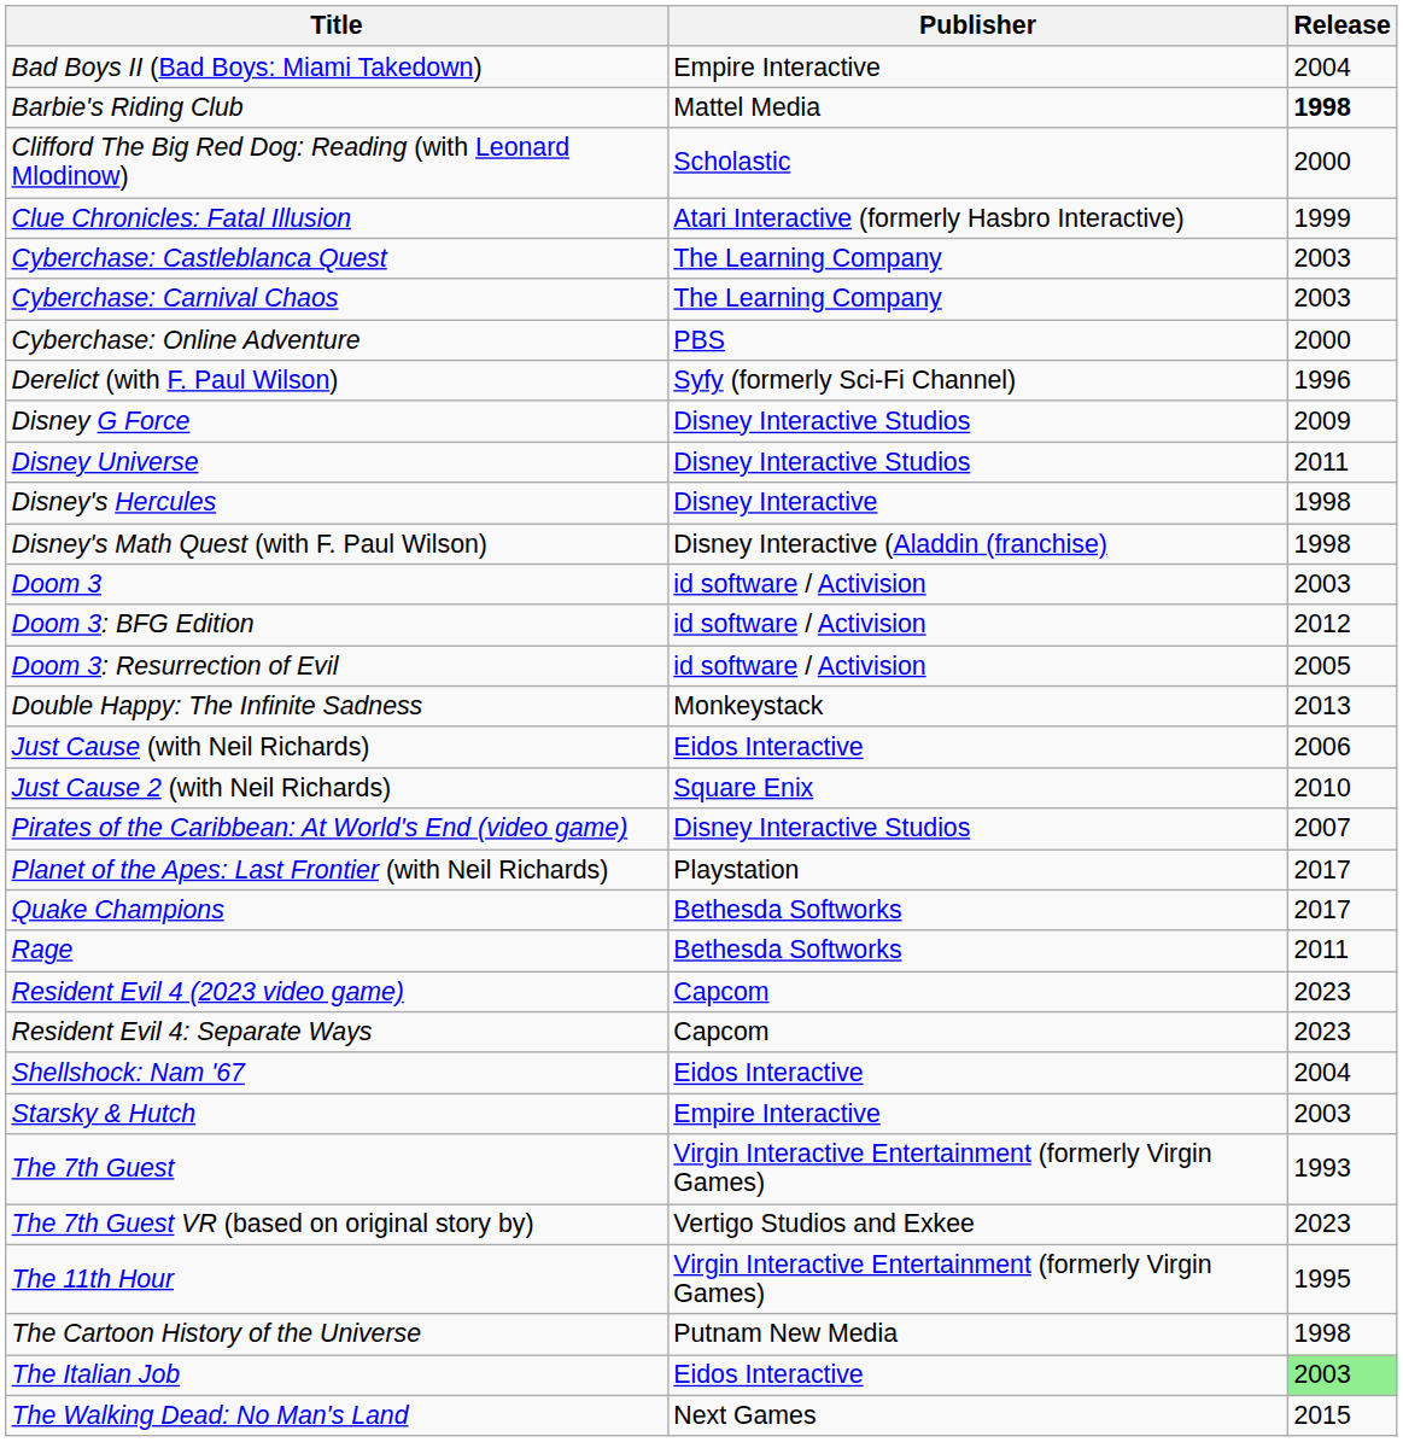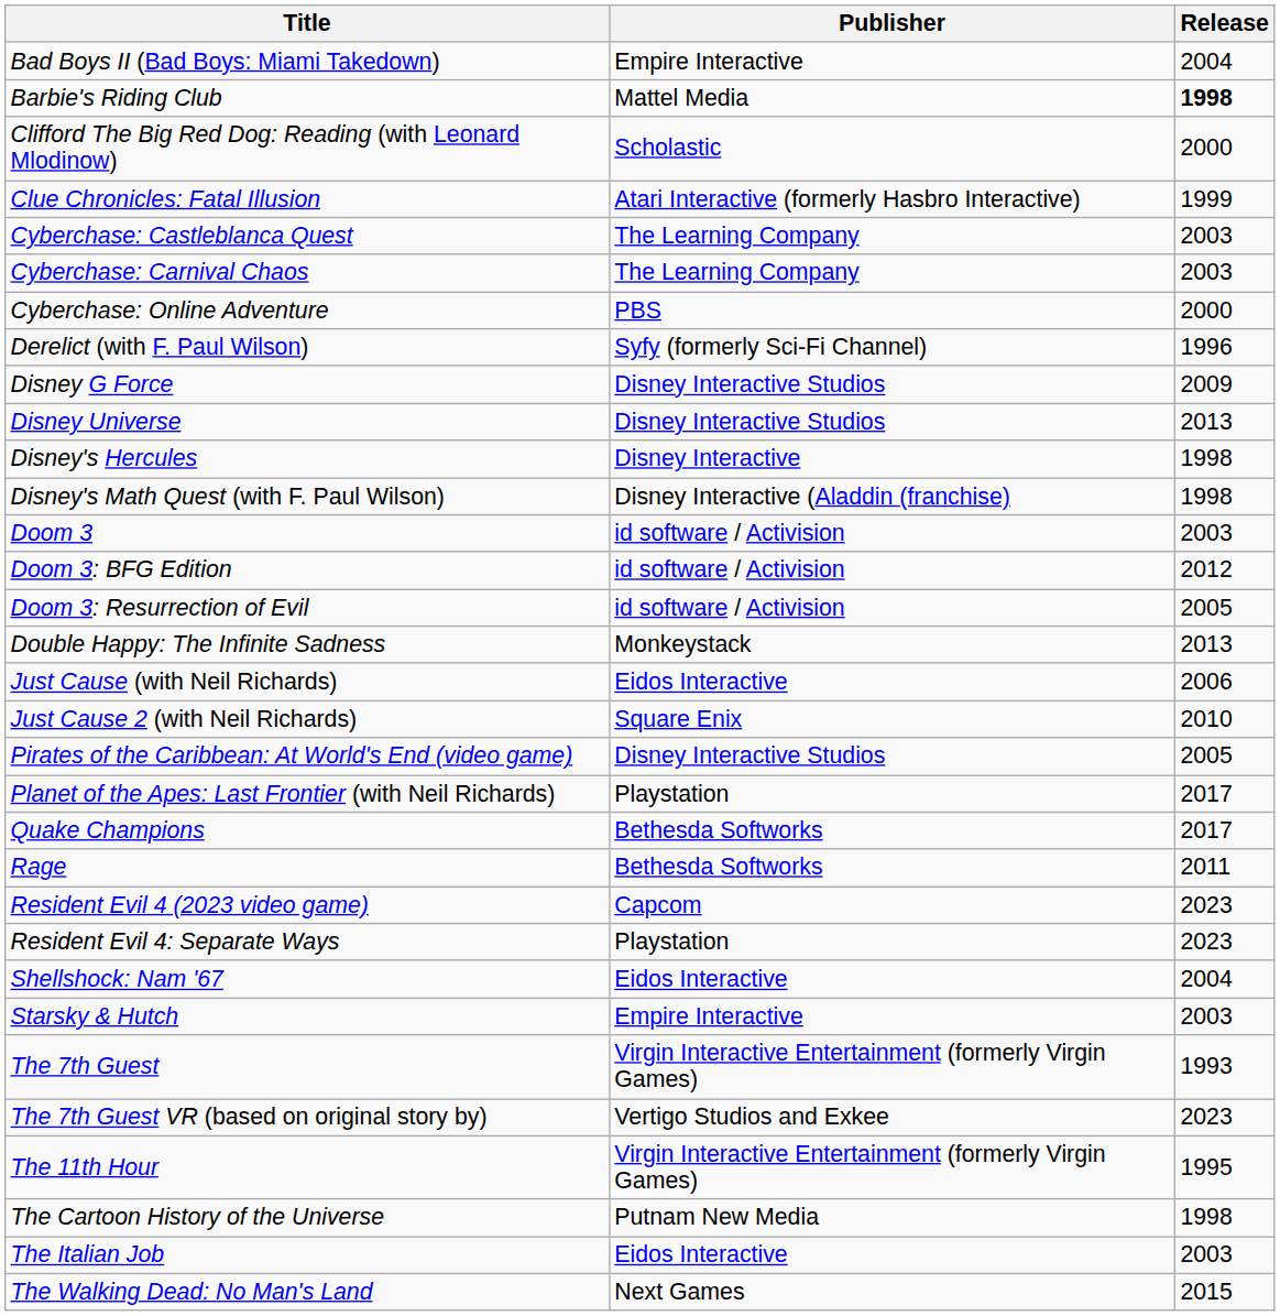 <table class="wikitable sortable">
 <tr>
 <th>Title</th>
 <th>Publisher</th>
 <th>Release</th>
 </tr>
 <tr>
 <td><em>Bad Boys II</em> (<a href='#'>Bad Boys: Miami Takedown</a>)</td>
 <td>Empire Interactive</td>
 <td>2004</td>
 </tr>
 <tr>
 <td><em>Barbie's Riding Club</em></td>
 <td>Mattel Media</td>
 <td><strong>1998</strong></td>
 </tr>
 <tr>
 <td><em> Clifford The Big Red Dog: Reading</em> (with <a href='#'>Leonard Mlodinow</a>)</td>
 <td><a href='#'>Scholastic</a></td>
 <td>2000</td>
 </tr>
 <tr>
 <td><em><a href='#'>Clue Chronicles: Fatal Illusion</a></em></td>
 <td><a href='#'>Atari Interactive</a> (formerly Hasbro Interactive)</td>
 <td>1999</td>
 </tr>
 <tr>
 <td><em><a href='#'>Cyberchase: Castleblanca Quest</a></em></td>
 <td><a href='#'>The Learning Company</a></td>
 <td>2003</td>
 </tr>
 <tr>
 <td><em><a href='#'>Cyberchase: Carnival Chaos</a></em></td>
 <td><a href='#'>The Learning Company</a></td>
 <td>2003</td>
 </tr>
 <tr>
 <td><em>Cyberchase: Online Adventure</em></td>
 <td><a href='#'>PBS</a></td>
 <td>2000</td>
 </tr>
 <tr>
 <td><em>Derelict</em> (with <a href='#'>F. Paul Wilson</a>)</td>
 <td><a href='#'>Syfy</a> (formerly Sci-Fi Channel)</td>
 <td>1996</td>
 </tr>
 <tr>
 <td><em>Disney <a href='#'>G Force</a></em></td>
 <td><a href='#'>Disney Interactive Studios</a></td>
 <td>2009</td>
 </tr>
 <tr>
 <td><em><a href='#'>Disney Universe</a></em></td>
 <td><a href='#'>Disney Interactive Studios</a></td>
-<td>2011</td>
+<td>2013</td>
 </tr>
 <tr>
 <td><em>Disney's <a href='#'>Hercules</a></em></td>
 <td><a href='#'>Disney Interactive</a></td>
 <td>1998</td>
 </tr>
 <tr>
 <td><em>Disney's Math Quest</em> (with F. Paul Wilson)</td>
 <td>Disney Interactive (<a href='#'>Aladdin (franchise)</a></td>
 <td>1998</td>
 </tr>
 <tr>
 <td><em><a href='#'>Doom 3</a></em></td>
 <td><a href='#'>id software</a> / <a href='#'>Activision</a></td>
 <td>2003</td>
 </tr>
 <tr>
 <td><em><a href='#'>Doom 3</a>: BFG Edition</em></td>
 <td><a href='#'>id software</a> / <a href='#'>Activision</a></td>
 <td>2012</td>
 </tr>
 <tr>
 <td><em><a href='#'>Doom 3</a>: Resurrection of Evil</em></td>
 <td><a href='#'>id software</a> / <a href='#'>Activision</a></td>
 <td>2005</td>
 </tr>
 <tr>
 <td><em>Double Happy: The Infinite Sadness</em></td>
 <td>Monkeystack</td>
 <td>2013</td>
 </tr>
 <tr>
 <td><em><a href='#'>Just Cause</a></em> (with Neil Richards)</td>
 <td><a href='#'>Eidos Interactive</a></td>
 <td>2006</td>
 </tr>
 <tr>
 <td><em><a href='#'>Just Cause 2</a></em> (with Neil Richards)</td>
 <td><a href='#'>Square Enix</a></td>
 <td>2010</td>
 </tr>
 <tr>
 <td><em><a href='#'>Pirates of the Caribbean: At World's End (video game)</a></em></td>
 <td><a href='#'>Disney Interactive Studios</a></td>
-<td>2007</td>
+<td>2005</td>
 </tr>
 <tr>
 <td><em><a href='#'>Planet of the Apes: Last Frontier</a></em> (with Neil Richards)</td>
 <td>Playstation</td>
 <td>2017</td>
 </tr>
 <tr>
 <td><em><a href='#'>Quake Champions</a></em></td>
 <td><a href='#'>Bethesda Softworks</a></td>
 <td>2017</td>
 </tr>
 <tr>
 <td><em><a href='#'>Rage</a></em></td>
 <td><a href='#'>Bethesda Softworks</a></td>
 <td>2011</td>
 </tr>
 <tr>
 <td><em><a href='#'>Resident Evil 4 (2023 video game)</a></em></td>
 <td><a href='#'>Capcom</a></td>
 <td>2023</td>
 </tr>
 <tr>
 <td><em>Resident Evil 4: Separate Ways</em></td>
-<td>Capcom</td>
+<td>Playstation</td>
 <td>2023</td>
 </tr>
 <tr>
 <td><em><a href='#'>Shellshock: Nam '67</a></em></td>
 <td><a href='#'>Eidos Interactive</a></td>
 <td>2004</td>
 </tr>
 <tr>
 <td><em><a href='#'>Starsky & Hutch</a></em></td>
 <td><a href='#'>Empire Interactive</a></td>
 <td>2003</td>
 </tr>
 <tr>
 <td><em><a href='#'>The 7th Guest</a></em></td>
 <td><a href='#'>Virgin Interactive Entertainment</a> (formerly Virgin Games)</td>
 <td>1993</td>
 </tr>
 <tr>
 <td><em><a href='#'>The 7th Guest</a> VR</em> (based on original story by)</td>
 <td>Vertigo Studios and Exkee</td>
 <td>2023</td>
 </tr>
 <tr>
 <td><em><a href='#'>The 11th Hour</a></em></td>
 <td><a href='#'>Virgin Interactive Entertainment</a> (formerly Virgin Games)</td>
 <td>1995</td>
 </tr>
 <tr>
 <td><em>The Cartoon History of the Universe</em></td>
 <td>Putnam New Media</td>
 <td>1998</td>
 </tr>
 <tr>
 <td><em><a href='#'>The Italian Job</a></em></td>
 <td><a href='#'>Eidos Interactive</a></td>
-<td style="background: lightgreen;">2003</td>
+<td>2003</td>
 </tr>
 <tr>
 <td><em><a href='#'>The Walking Dead: No Man's Land</a></em></td>
 <td>Next Games</td>
 <td>2015</td>
 </tr>
 </table>
